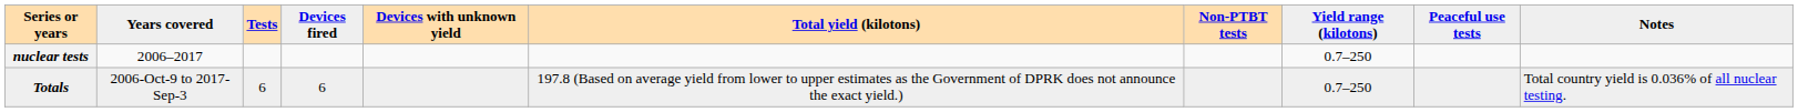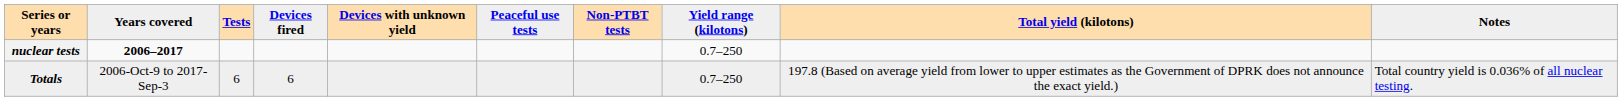 <table class="wikitable sortable" style="text-align:center;">
 <tr>
 <th style="background:#ffdead;">Series or years</th>
 <th style="background:#efefef;">Years covered</th>
 <th style="background:#ffdead;"><a href='#'>Tests</a></th>
 <th style="background:#efefef;"><a href='#'>Devices</a> fired</th>
 <th style="background:#ffdead;"><a href='#'>Devices</a> with unknown yield</th>
-<th style="background:#ffdead;"><a href='#'>Total yield</a> (kilotons) </th>
+<th style="background:#efefef;"><a href='#'>Peaceful use tests</a></th>
 <th style="background:#ffdead;"><a href='#'>Non-PTBT tests</a></th>
 <th style="background:#efefef;" class="unsortable"><a href='#'>Yield range</a> (<a href='#'>kilotons</a>) </th>
-<th style="background:#efefef;"><a href='#'>Peaceful use tests</a></th>
+<th style="background:#ffdead;"><a href='#'>Total yield</a> (kilotons) </th>
 <th style="background:#efefef; text-align:center;" class="unsortable">Notes</th>
 </tr>
 <tr>
 <th><em>nuclear tests</em></th>
-<td>2006–2017</td>
+<td><strong>2006–2017</strong></td>
 <td></td>
 <td></td>
 <td></td>
 <td></td>
 <td></td>
 <td>0.7–250</td>
 <td></td>
 <td style="text-align:left;"></td>
 </tr>
 <tr class="sortbottom">
 <th style="background:#efefef;"><em>Totals</em></th>
 <td style="background:#efefef;">2006-Oct-9 to 2017-Sep-3</td>
 <td style="background:#efefef;">6</td>
 <td style="background:#efefef;">6</td>
 <td style="background:#efefef;"></td>
-<td style="background:#efefef;">197.8 (Based on average yield from lower to upper estimates as the Government of DPRK does not announce the exact yield.)</td>
+<td style="background:#efefef;"></td>
 <td style="background:#efefef;"></td>
 <td style="background:#efefef;">0.7–250</td>
-<td style="background:#efefef;"></td>
+<td style="background:#efefef;">197.8 (Based on average yield from lower to upper estimates as the Government of DPRK does not announce the exact yield.)</td>
 <td style="background:#efefef;text-align:left;">Total country yield is 0.036% of <a href='#'>all nuclear testing</a>.</td>
 </tr>
 </table>
